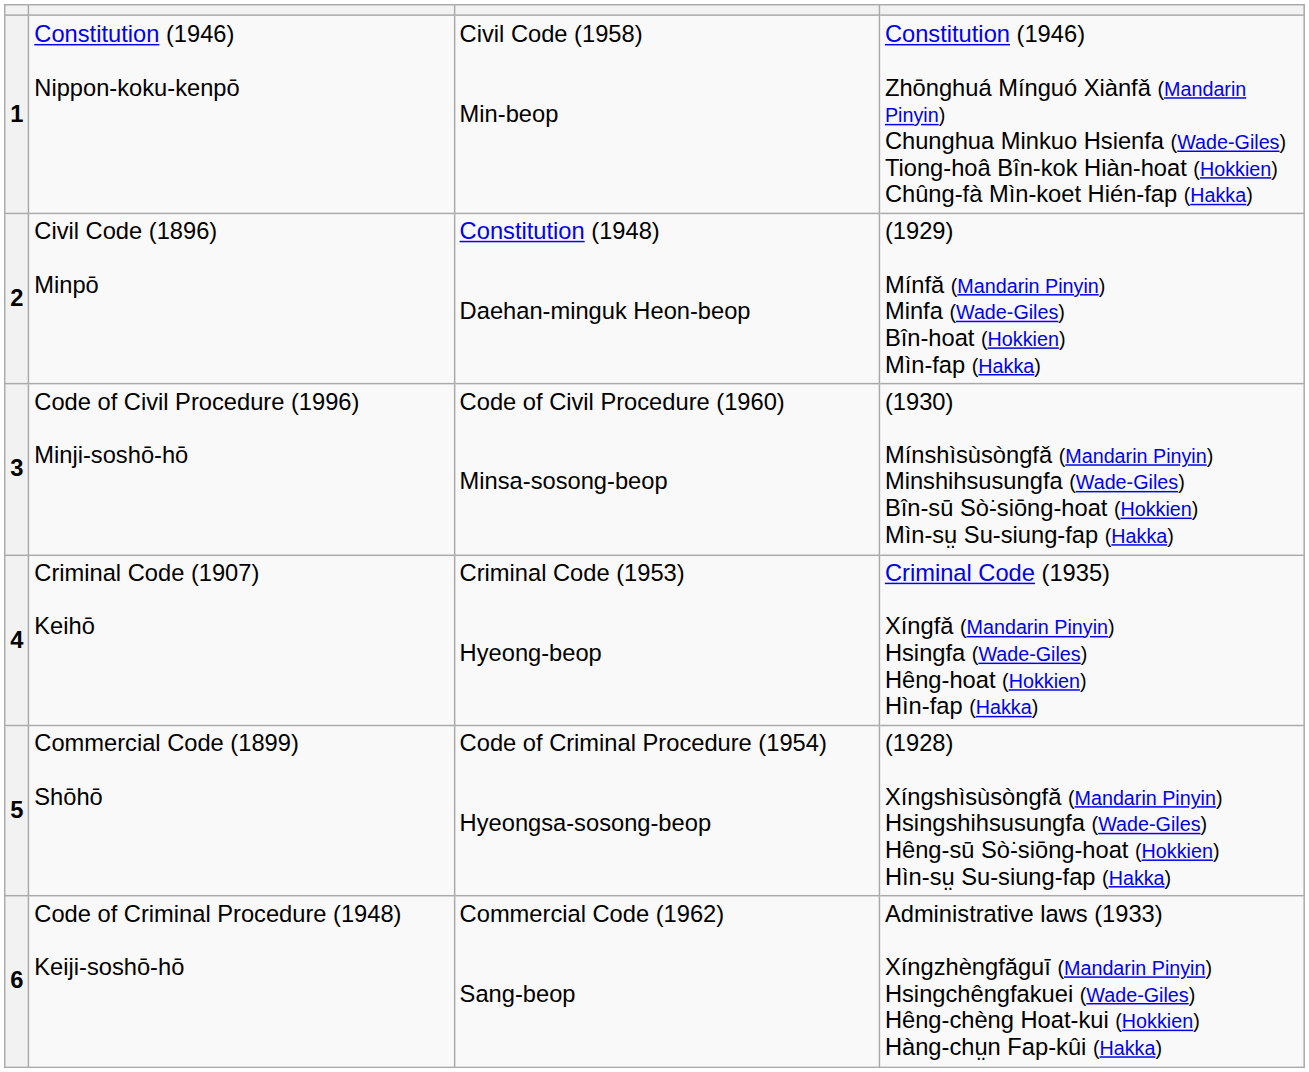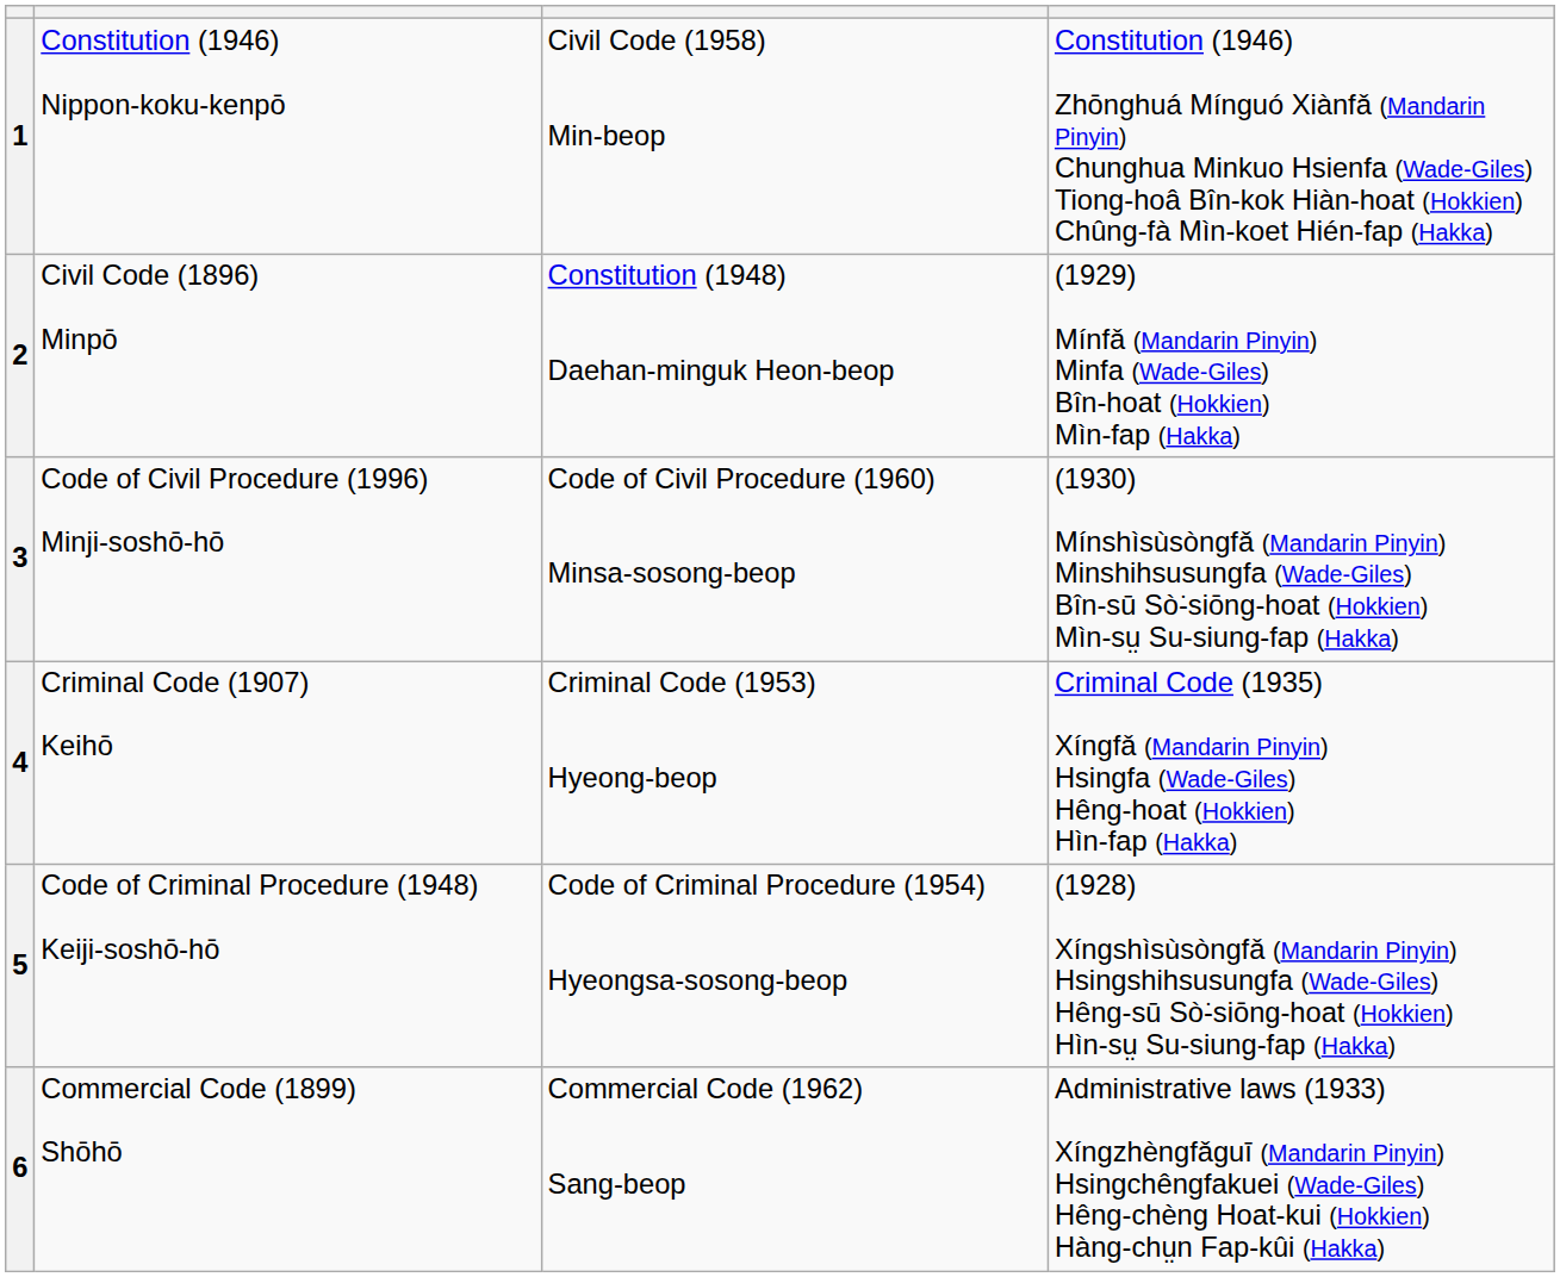 <table class=wikitable>
 <tr>
 <th></th>
 <th width=280></th>
 <th width=280></th>
 <th width=280></th>
 </tr>
 <tr>
 <th>1</th>
 <td valign=top><a href='#'>Constitution</a> (1946)<br><br>Nippon-koku-kenpō</td>
 <td valign=top>Civil Code (1958)<br><br><br>Min-beop</td>
 <td valign=top><a href='#'>Constitution</a> (1946)<br><br>Zhōnghuá Mínguó Xiànfǎ <small>(<a href='#'>Mandarin Pinyin</a>)</small><br>Chunghua Minkuo Hsienfa <small>(<a href='#'>Wade-Giles</a>)</small><br>Tiong-hoâ Bîn-kok Hiàn-hoat <small>(<a href='#'>Hokkien</a>)</small><br>Chûng-fà Mìn-koet Hién-fap <small>(<a href='#'>Hakka</a>)</small></td>
 </tr>
 <tr>
 <th>2</th>
 <td valign=top>Civil Code (1896)<br><br>Minpō</td>
 <td valign=top><a href='#'>Constitution</a> (1948)<br><br><br>Daehan-minguk Heon-beop</td>
 <td valign=top> (1929)<br><br>Mínfǎ <small>(<a href='#'>Mandarin Pinyin</a>)</small><br>Minfa <small>(<a href='#'>Wade-Giles</a>)</small><br>Bîn-hoat <small>(<a href='#'>Hokkien</a>)</small><br>Mìn-fap <small>(<a href='#'>Hakka</a>)</small></td>
 </tr>
 <tr>
 <th>3</th>
 <td valign=top>Code of Civil Procedure (1996)<br><br>Minji-soshō-hō</td>
 <td valign=top>Code of Civil Procedure (1960)<br><br><br>Minsa-sosong-beop</td>
 <td valign=top> (1930)<br><br>Mínshìsùsòngfǎ <small>(<a href='#'>Mandarin Pinyin</a>)</small><br>Minshihsusungfa <small>(<a href='#'>Wade-Giles</a>)</small><br>Bîn-sū Sò͘-siōng-hoat <small>(<a href='#'>Hokkien</a>)</small><br>Mìn-sṳ Su-siung-fap <small>(<a href='#'>Hakka</a>)</small></td>
 </tr>
 <tr>
 <th>4</th>
 <td valign=top>Criminal Code (1907)<br><br>Keihō</td>
 <td valign=top>Criminal Code (1953)<br><br><br>Hyeong-beop</td>
 <td valign=top><a href='#'>Criminal Code</a> (1935)<br><br>Xíngfǎ <small>(<a href='#'>Mandarin Pinyin</a>)</small><br>Hsingfa <small>(<a href='#'>Wade-Giles</a>)</small><br>Hêng-hoat <small>(<a href='#'>Hokkien</a>)</small><br>Hìn-fap <small>(<a href='#'>Hakka</a>)</small></td>
 </tr>
 <tr>
 <th>5</th>
-<td valign=top>Commercial Code (1899)<br><br>Shōhō</td>
+<td valign=top>Code of Criminal Procedure (1948)<br><br>Keiji-soshō-hō</td>
 <td valign=top>Code of Criminal Procedure (1954)<br><br><br>Hyeongsa-sosong-beop</td>
 <td valign=top> (1928)<br><br>Xíngshìsùsòngfǎ <small>(<a href='#'>Mandarin Pinyin</a>)</small><br>Hsingshihsusungfa <small>(<a href='#'>Wade-Giles</a>)</small><br>Hêng-sū Sò͘-siōng-hoat <small>(<a href='#'>Hokkien</a>)</small><br>Hìn-sṳ Su-siung-fap <small>(<a href='#'>Hakka</a>)</small></td>
 </tr>
 <tr>
 <th>6</th>
-<td valign=top>Code of Criminal Procedure (1948)<br><br>Keiji-soshō-hō</td>
+<td valign=top>Commercial Code (1899)<br><br>Shōhō</td>
 <td valign=top>Commercial Code (1962)<br><br><br>Sang-beop</td>
 <td valign=top>Administrative laws (1933)<br><br>Xíngzhèngfǎguī <small>(<a href='#'>Mandarin Pinyin</a>)</small><br>Hsingchêngfakuei <small>(<a href='#'>Wade-Giles</a>)</small><br>Hêng-chèng Hoat-kui <small>(<a href='#'>Hokkien</a>)</small><br>Hàng-chṳn Fap-kûi <small>(<a href='#'>Hakka</a>)</small></td>
 </tr>
 </table>
